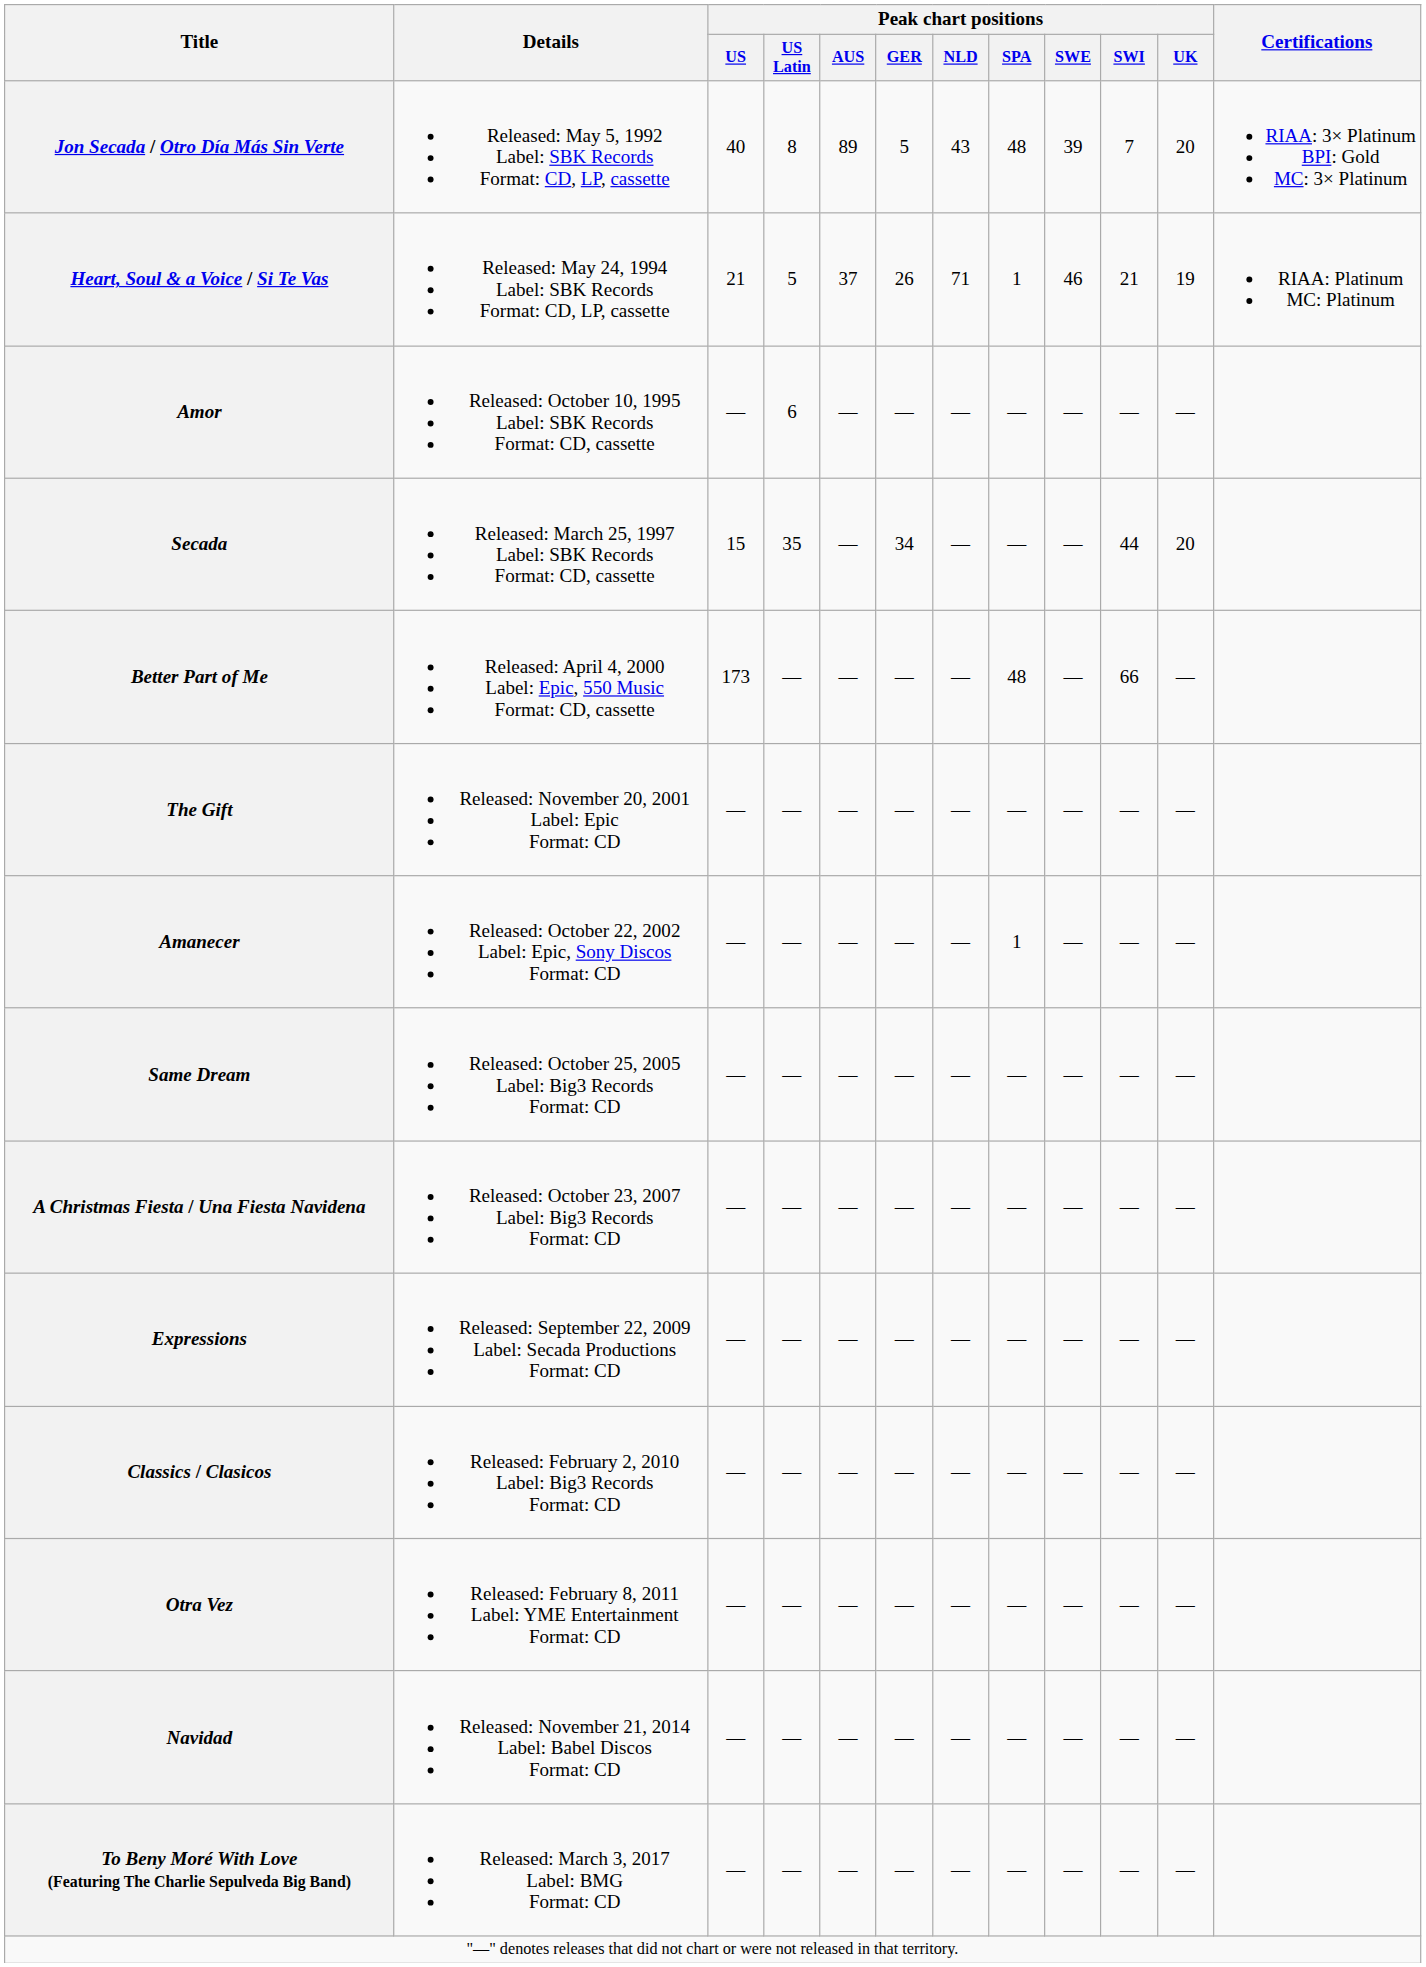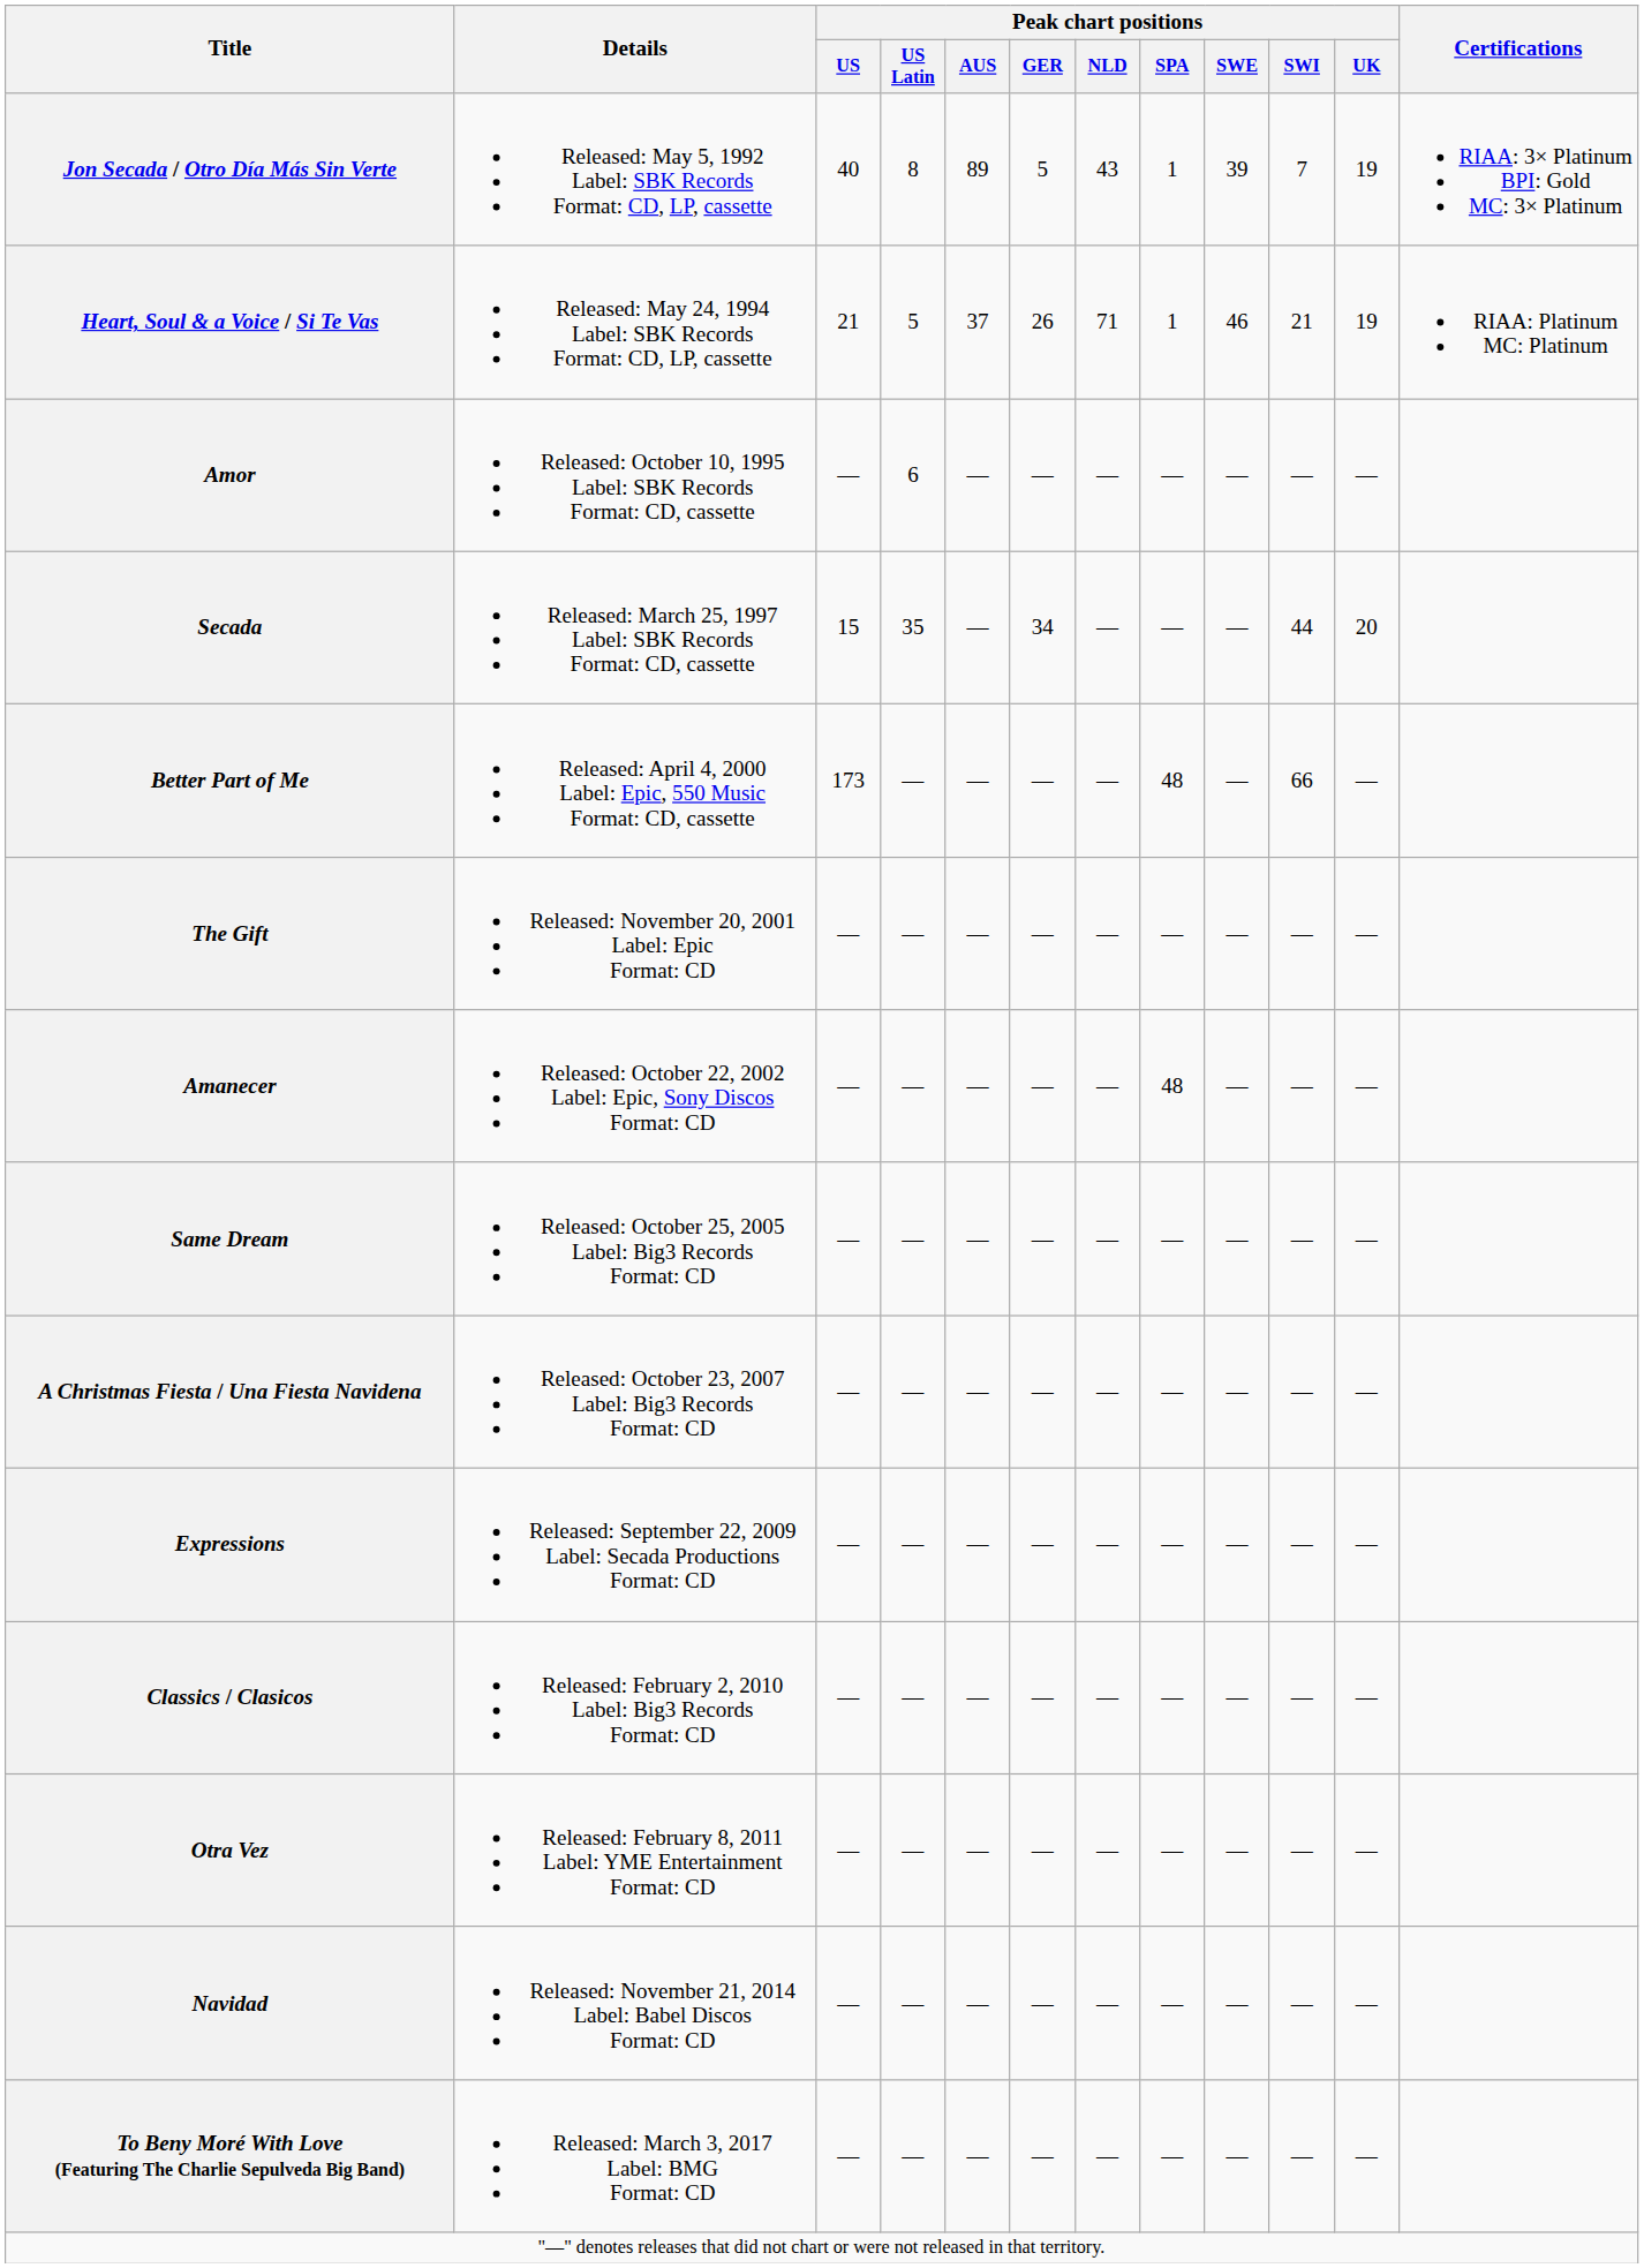 <table class="wikitable plainrowheaders" style="text-align:center;" border="1">
 <tr>
 <th scope="col" rowspan="2" style="width:20em;">Title</th>
 <th scope="col" rowspan="2" style="width:16em;">Details</th>
 <th scope="col" colspan="9">Peak chart positions</th>
 <th scope="col" rowspan="2"><a href='#'>Certifications</a></th>
 </tr>
 <tr>
 <th scope="col" style="width:3em;font-size:85%;"><a href='#'>US</a><br></th>
 <th scope="col" style="width:3em;font-size:85%;"><a href='#'>US Latin</a><br></th>
 <th scope="col" style="width:3em;font-size:85%;"><a href='#'>AUS</a><br></th>
 <th scope="col" style="width:3em;font-size:85%;"><a href='#'>GER</a><br></th>
 <th scope="col" style="width:3em;font-size:85%;"><a href='#'>NLD</a><br></th>
 <th scope="col" style="width:3em;font-size:85%;"><a href='#'>SPA</a><br></th>
 <th scope="col" style="width:3em;font-size:85%;"><a href='#'>SWE</a><br></th>
 <th scope="col" style="width:3em;font-size:85%;"><a href='#'>SWI</a><br></th>
 <th scope="col" style="width:3em;font-size:85%;"><a href='#'>UK</a><br></th>
 </tr>
 <tr>
 <th scope="row"><em><a href='#'>Jon Secada</a></em> / <em><a href='#'>Otro Día Más Sin Verte</a></em></th>
 <td><br><ul><li>Released: May 5, 1992</li><li>Label: <a href='#'>SBK Records</a></li><li>Format: <a href='#'>CD</a>, <a href='#'>LP</a>, <a href='#'>cassette</a></li></ul></td>
 <td>40</td>
 <td>8</td>
 <td>89</td>
 <td>5</td>
 <td>43</td>
-<td>48</td>
+<td>1</td>
 <td>39</td>
 <td>7</td>
-<td>20</td>
+<td>19</td>
 <td><br><ul><li><a href='#'>RIAA</a>: 3× Platinum</li><li><a href='#'>BPI</a>: Gold</li><li><a href='#'>MC</a>: 3× Platinum</li></ul></td>
 </tr>
 <tr>
 <th scope="row"><em><a href='#'>Heart, Soul & a Voice</a></em> / <em><a href='#'>Si Te Vas</a></em></th>
 <td><br><ul><li>Released: May 24, 1994</li><li>Label: SBK Records</li><li>Format: CD, LP, cassette</li></ul></td>
 <td>21</td>
 <td>5</td>
 <td>37</td>
 <td>26</td>
 <td>71</td>
 <td>1</td>
 <td>46</td>
 <td>21</td>
 <td>19</td>
 <td><br><ul><li>RIAA: Platinum</li><li>MC: Platinum</li></ul></td>
 </tr>
 <tr>
 <th scope="row"><em>Amor</em></th>
 <td><br><ul><li>Released: October 10, 1995</li><li>Label: SBK Records</li><li>Format: CD, cassette</li></ul></td>
 <td>—</td>
 <td>6</td>
 <td>—</td>
 <td>—</td>
 <td>—</td>
 <td>—</td>
 <td>—</td>
 <td>—</td>
 <td>—</td>
 <td></td>
 </tr>
 <tr>
 <th scope="row"><em>Secada</em></th>
 <td><br><ul><li>Released: March 25, 1997</li><li>Label: SBK Records</li><li>Format: CD, cassette</li></ul></td>
 <td>15</td>
 <td>35</td>
 <td>—</td>
 <td>34</td>
 <td>—</td>
 <td>—</td>
 <td>—</td>
 <td>44</td>
 <td>20</td>
 <td></td>
 </tr>
 <tr>
 <th scope="row"><em>Better Part of Me</em></th>
 <td><br><ul><li>Released: April 4, 2000</li><li>Label: <a href='#'>Epic</a>, <a href='#'>550 Music</a></li><li>Format: CD, cassette</li></ul></td>
 <td>173</td>
 <td>—</td>
 <td>—</td>
 <td>—</td>
 <td>—</td>
 <td>48</td>
 <td>—</td>
 <td>66</td>
 <td>—</td>
 <td></td>
 </tr>
 <tr>
 <th scope="row"><em>The Gift</em></th>
 <td><br><ul><li>Released: November 20, 2001</li><li>Label: Epic</li><li>Format: CD</li></ul></td>
 <td>—</td>
 <td>—</td>
 <td>—</td>
 <td>—</td>
 <td>—</td>
 <td>—</td>
 <td>—</td>
 <td>—</td>
 <td>—</td>
 <td></td>
 </tr>
 <tr>
 <th scope="row"><em>Amanecer</em></th>
 <td><br><ul><li>Released: October 22, 2002</li><li>Label: Epic, <a href='#'>Sony Discos</a></li><li>Format: CD</li></ul></td>
 <td>—</td>
 <td>—</td>
 <td>—</td>
 <td>—</td>
 <td>—</td>
-<td>1</td>
+<td>48</td>
 <td>—</td>
 <td>—</td>
 <td>—</td>
 <td></td>
 </tr>
 <tr>
 <th scope="row"><em>Same Dream</em></th>
 <td><br><ul><li>Released: October 25, 2005</li><li>Label: Big3 Records</li><li>Format: CD</li></ul></td>
 <td>—</td>
 <td>—</td>
 <td>—</td>
 <td>—</td>
 <td>—</td>
 <td>—</td>
 <td>—</td>
 <td>—</td>
 <td>—</td>
 <td></td>
 </tr>
 <tr>
 <th scope="row"><em>A Christmas Fiesta</em> / <em>Una Fiesta Navidena</em></th>
 <td><br><ul><li>Released: October 23, 2007</li><li>Label: Big3 Records</li><li>Format: CD</li></ul></td>
 <td>—</td>
 <td>—</td>
 <td>—</td>
 <td>—</td>
 <td>—</td>
 <td>—</td>
 <td>—</td>
 <td>—</td>
 <td>—</td>
 <td></td>
 </tr>
 <tr>
 <th scope="row"><em>Expressions</em></th>
 <td><br><ul><li>Released: September 22, 2009</li><li>Label: Secada Productions</li><li>Format: CD</li></ul></td>
 <td>—</td>
 <td>—</td>
 <td>—</td>
 <td>—</td>
 <td>—</td>
 <td>—</td>
 <td>—</td>
 <td>—</td>
 <td>—</td>
 <td></td>
 </tr>
 <tr>
 <th scope="row"><em>Classics</em> / <em>Clasicos</em></th>
 <td><br><ul><li>Released: February 2, 2010</li><li>Label: Big3 Records</li><li>Format: CD</li></ul></td>
 <td>—</td>
 <td>—</td>
 <td>—</td>
 <td>—</td>
 <td>—</td>
 <td>—</td>
 <td>—</td>
 <td>—</td>
 <td>—</td>
 <td></td>
 </tr>
 <tr>
 <th scope="row"><em>Otra Vez</em></th>
 <td><br><ul><li>Released: February 8, 2011</li><li>Label: YME Entertainment</li><li>Format: CD</li></ul></td>
 <td>—</td>
 <td>—</td>
 <td>—</td>
 <td>—</td>
 <td>—</td>
 <td>—</td>
 <td>—</td>
 <td>—</td>
 <td>—</td>
 <td></td>
 </tr>
 <tr>
 <th scope="row"><em>Navidad</em></th>
 <td><br><ul><li>Released: November 21, 2014</li><li>Label: Babel Discos</li><li>Format: CD</li></ul></td>
 <td>—</td>
 <td>—</td>
 <td>—</td>
 <td>—</td>
 <td>—</td>
 <td>—</td>
 <td>—</td>
 <td>—</td>
 <td>—</td>
 <td></td>
 </tr>
 <tr>
 <th scope="row"><em>To Beny Moré With Love</em><br><small>(Featuring The Charlie Sepulveda Big Band)</small></th>
 <td><br><ul><li>Released: March 3, 2017</li><li>Label: BMG</li><li>Format: CD</li></ul></td>
 <td>—</td>
 <td>—</td>
 <td>—</td>
 <td>—</td>
 <td>—</td>
 <td>—</td>
 <td>—</td>
 <td>—</td>
 <td>—</td>
 <td></td>
 </tr>
 <tr>
 <td colspan="20" style="text-align:center; font-size:85%;">"—" denotes releases that did not chart or were not released in that territory.</td>
 </tr>
 </table>
